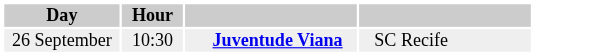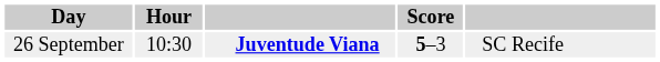 <table border="0" style="border: 1px solid #999 style="font-size:90%; background-color:white">
 <tr align="center" bgcolor="#cccccc">
 <th width="100">  Day  </th>
 <th width="30">  Hour  </th>
 <th width="150"></th>
+<th width="50">Score</th>
 <th width="150"></th>
 </tr>
 <tr align="center" bgcolor="#efefef">
 <td>26 September</td>
 <td>10:30</td>
 <td align="right"><strong><a href='#'>Juventude Viana</a></strong>   </td>
+<td><strong>5</strong>–3</td>
 <td align="left">   SC Recife</td>
 </tr>
 </table>
